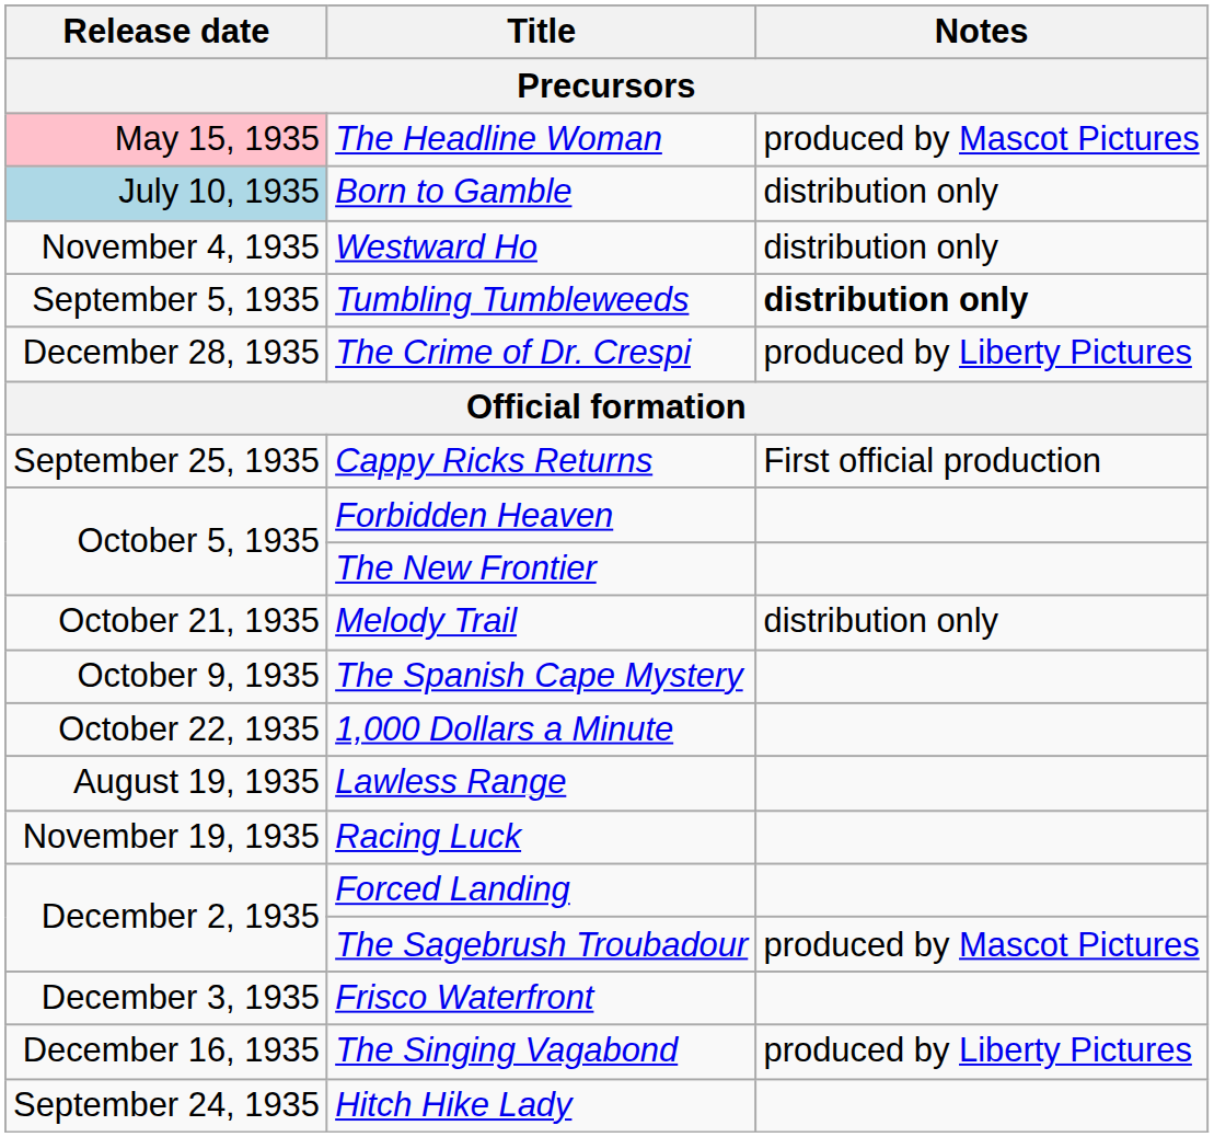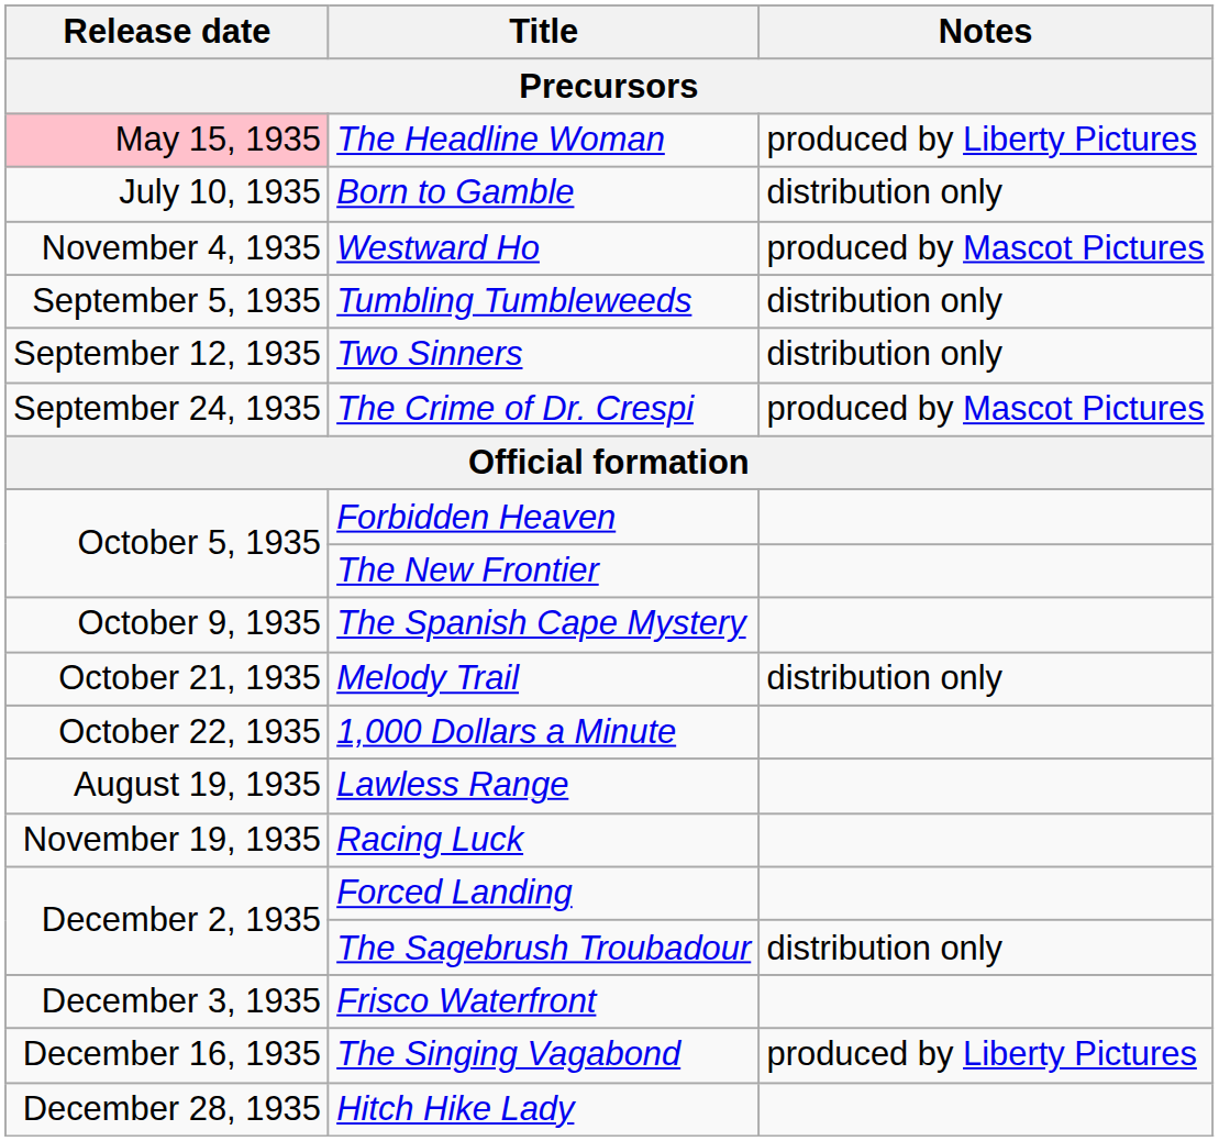 <table class="wikitable sortable">
 <tr>
 <th>Release date</th>
 <th>Title</th>
 <th>Notes</th>
 </tr>
 <tr>
 <th colspan="3">Precursors</th>
 </tr>
 <tr>
 <td align="right" style="background: pink;">May 15, 1935</td>
 <td><em><a href='#'>The Headline Woman</a></em></td>
-<td>produced by <a href='#'>Mascot Pictures</a></td>
+<td>produced by <a href='#'>Liberty Pictures</a></td>
 </tr>
 <tr>
-<td align="right" style="background: lightblue;">July 10, 1935</td>
+<td align="right">July 10, 1935</td>
 <td><em><a href='#'>Born to Gamble</a></em></td>
 <td>distribution only</td>
 </tr>
 <tr>
 <td align="right">November 4, 1935</td>
 <td><em><a href='#'>Westward Ho</a></em></td>
-<td>distribution only</td>
+<td>produced by <a href='#'>Mascot Pictures</a></td>
 </tr>
 <tr>
 <td align="right">September 5, 1935</td>
 <td><em><a href='#'>Tumbling Tumbleweeds</a></em></td>
-<td><strong>distribution only</strong></td>
+<td>distribution only</td>
 </tr>
 <tr>
-<td align="right">December 28, 1935</td>
+<td align="right">September 12, 1935</td>
+<td><em><a href='#'>Two Sinners</a></em></td>
+<td>distribution only</td>
+</tr>
+<tr>
+<td align="right">September 24, 1935</td>
 <td><em><a href='#'>The Crime of Dr. Crespi</a></em></td>
-<td>produced by <a href='#'>Liberty Pictures</a></td>
+<td>produced by <a href='#'>Mascot Pictures</a></td>
 </tr>
 <tr>
 <th colspan="3">Official formation</th>
-</tr>
-<tr>
-<td align="right">September 25, 1935</td>
-<td><em><a href='#'>Cappy Ricks Returns</a></em></td>
-<td>First official production</td>
 </tr>
 <tr>
 <td align="right" rowspan="2">October 5, 1935</td>
 <td><em><a href='#'>Forbidden Heaven</a></em></td>
 <td></td>
 </tr>
 <tr>
 <td><em><a href='#'>The New Frontier</a></em></td>
 <td></td>
 </tr>
 <tr>
+<td align="right">October 9, 1935</td>
+<td><em><a href='#'>The Spanish Cape Mystery</a></em></td>
+<td></td>
+</tr>
+<tr>
 <td align="right">October 21, 1935</td>
 <td><em><a href='#'>Melody Trail</a></em></td>
 <td>distribution only</td>
-</tr>
-<tr>
-<td align="right">October 9, 1935</td>
-<td><em><a href='#'>The Spanish Cape Mystery</a></em></td>
-<td></td>
 </tr>
 <tr>
 <td align="right">October 22, 1935</td>
 <td><em><a href='#'>1,000 Dollars a Minute</a></em></td>
 <td></td>
 </tr>
 <tr>
 <td align="right">August 19, 1935</td>
 <td><em><a href='#'>Lawless Range</a></em></td>
 <td></td>
 </tr>
 <tr>
 <td align="right">November 19, 1935</td>
 <td><em><a href='#'>Racing Luck</a></em></td>
 <td></td>
 </tr>
 <tr>
 <td align="right" rowspan="2">December 2, 1935</td>
 <td><em><a href='#'>Forced Landing</a></em></td>
 <td></td>
 </tr>
 <tr>
 <td><em><a href='#'>The Sagebrush Troubadour</a></em></td>
-<td>produced by <a href='#'>Mascot Pictures</a></td>
+<td>distribution only</td>
 </tr>
 <tr>
 <td align="right">December 3, 1935</td>
 <td><em><a href='#'>Frisco Waterfront</a></em></td>
 <td></td>
 </tr>
 <tr>
 <td align="right">December 16, 1935</td>
 <td><em><a href='#'>The Singing Vagabond</a></em></td>
 <td>produced by <a href='#'>Liberty Pictures</a></td>
 </tr>
 <tr>
-<td align="right">September 24, 1935</td>
+<td align="right">December 28, 1935</td>
 <td><em><a href='#'>Hitch Hike Lady</a></em></td>
 <td></td>
 </tr>
 <tr>
 </tr>
 </table>
